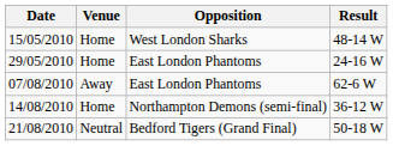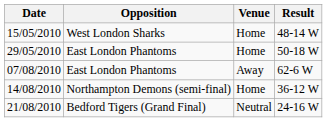 <table class="wikitable">
 <tr>
 <th>Date</th>
+<th>Opposition</th>
 <th>Venue</th>
-<th>Opposition</th>
 <th>Result</th>
 </tr>
 <tr>
 <td>15/05/2010</td>
+<td>West London Sharks</td>
 <td>Home</td>
-<td>West London Sharks</td>
 <td>48-14 W</td>
 </tr>
 <tr>
 <td>29/05/2010</td>
+<td>East London Phantoms</td>
 <td>Home</td>
-<td>East London Phantoms</td>
-<td>24-16 W</td>
+<td>50-18 W</td>
 </tr>
 <tr>
 <td>07/08/2010</td>
+<td>East London Phantoms</td>
 <td>Away</td>
-<td>East London Phantoms</td>
 <td>62-6 W</td>
 </tr>
 <tr>
 <td>14/08/2010</td>
+<td>Northampton Demons (semi-final)</td>
 <td>Home</td>
-<td>Northampton Demons (semi-final)</td>
 <td>36-12 W</td>
 </tr>
 <tr>
 <td>21/08/2010</td>
+<td>Bedford Tigers (Grand Final)</td>
 <td>Neutral</td>
-<td>Bedford Tigers (Grand Final)</td>
-<td>50-18 W</td>
+<td>24-16 W</td>
 </tr>
 </table>
